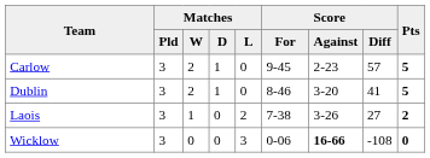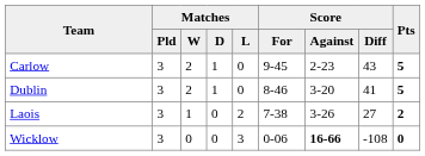 <table style=border-collapse:collapse border=1 cellspacing=0 cellpadding=5>
 <tr align=center bgcolor=#efefef>
 <th rowspan=2 width=165>Team</th>
 <th colspan=4>Matches</th>
 <th colspan=3>Score</th>
 <th rowspan=2width=20>Pts</th>
 </tr>
 <tr align=center bgcolor=#efefef>
 <th width=20>Pld</th>
 <th width=20>W</th>
 <th width=20>D</th>
 <th width=20>L</th>
 <th width=45>For</th>
 <th width=45>Against</th>
 <th width=30>Diff</th>
 </tr>
 <tr>
 <td style="text-align:left;"><a href='#'>Carlow</a></td>
 <td>3</td>
 <td>2</td>
 <td>1</td>
 <td>0</td>
 <td>9-45</td>
 <td>2-23</td>
-<td>57</td>
+<td>43</td>
 <td><strong>5</strong></td>
 </tr>
 <tr>
 <td style="text-align:left;"><a href='#'>Dublin</a></td>
 <td>3</td>
 <td>2</td>
 <td>1</td>
 <td>0</td>
 <td>8-46</td>
 <td>3-20</td>
 <td>41</td>
 <td><strong>5</strong></td>
 </tr>
 <tr>
 <td style="text-align:left;"><a href='#'>Laois</a></td>
 <td>3</td>
 <td>1</td>
 <td>0</td>
 <td>2</td>
 <td>7-38</td>
 <td>3-26</td>
 <td>27</td>
 <td><strong>2</strong></td>
 </tr>
 <tr>
 <td style="text-align:left;"><a href='#'>Wicklow</a></td>
 <td>3</td>
 <td>0</td>
 <td>0</td>
 <td>3</td>
 <td>0-06</td>
 <td><strong>16-66</strong></td>
 <td>-108</td>
 <td><strong>0</strong></td>
 </tr>
 </table>
